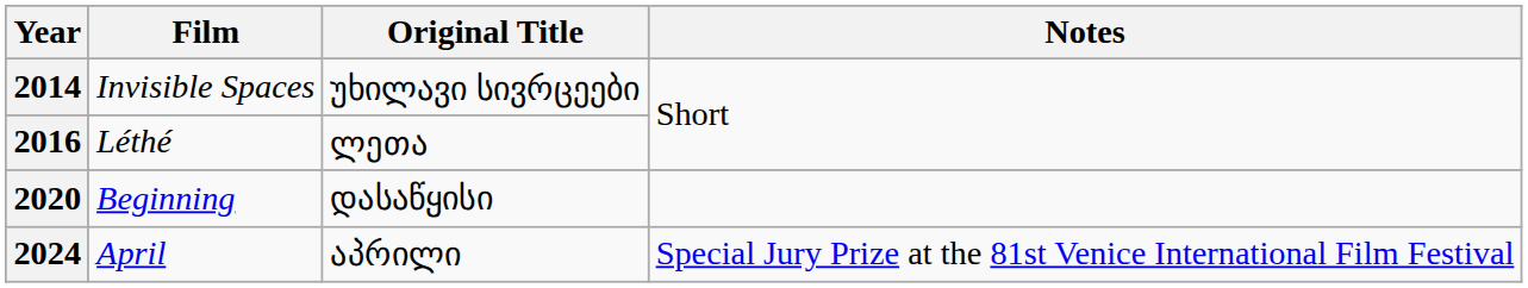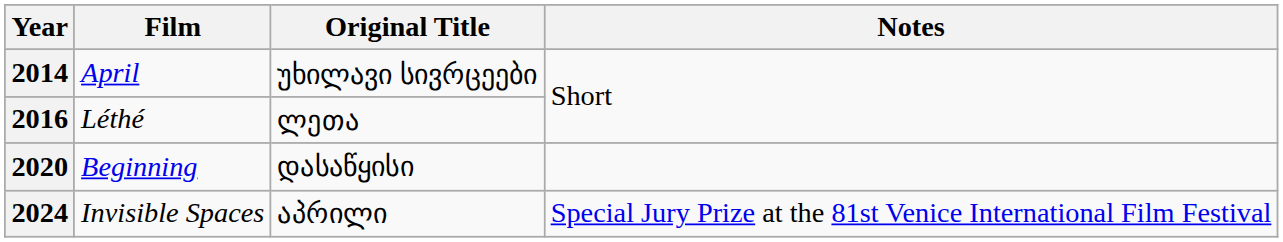 <table class="wikitable">
 <tr>
 <th>Year</th>
 <th>Film</th>
 <th>Original Title</th>
 <th>Notes</th>
 </tr>
 <tr>
 <th>2014</th>
-<td><em>Invisible Spaces</em></td>
+<td><em><a href='#'>April</a></em></td>
 <td>უხილავი სივრცეები</td>
 <td rowspan="2">Short</td>
 </tr>
 <tr>
 <th>2016</th>
 <td><em>Léthé</em></td>
 <td>ლეთა</td>
 </tr>
 <tr>
 <th>2020</th>
 <td><em><a href='#'>Beginning</a></em></td>
 <td>დასაწყისი</td>
 <td></td>
 </tr>
 <tr>
 <th>2024</th>
-<td><em><a href='#'>April</a></em></td>
+<td><em>Invisible Spaces</em></td>
 <td>აპრილი</td>
 <td><a href='#'>Special Jury Prize</a> at the <a href='#'>81st Venice International Film Festival</a></td>
 </tr>
 </table>
